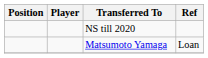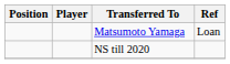 <table class="wikitable sortable" style="width:50%; text-align:center; font-size:100%; text-align:left;">
 <tr>
 <th>Position</th>
 <th>Player</th>
 <th>Transferred To</th>
 <th>Ref</th>
 </tr>
 <tr>
 <td></td>
 <td></td>
+<td> <a href='#'>Matsumoto Yamaga</a></td>
+<td>Loan </td>
+</tr>
+<tr>
+<td></td>
+<td></td>
 <td>NS till 2020</td>
 <td></td>
 </tr>
 <tr>
-<td></td>
-<td></td>
-<td> <a href='#'>Matsumoto Yamaga</a></td>
-<td>Loan </td>
-</tr>
-<tr>
 </tr>
 </table>
